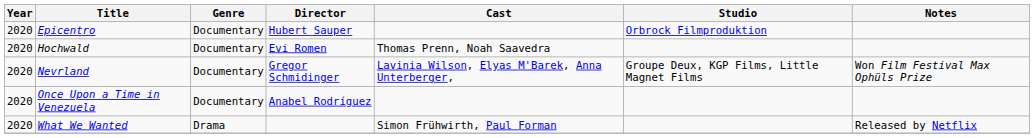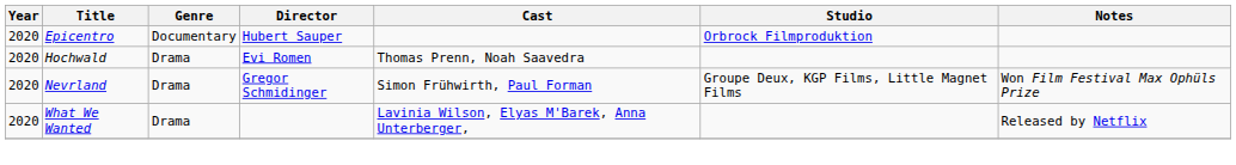 <table class="wikitable">
 <tr>
 <th>Year</th>
 <th>Title</th>
 <th>Genre</th>
 <th>Director</th>
 <th>Cast</th>
 <th>Studio</th>
 <th>Notes</th>
 </tr>
 <tr>
 <td>2020</td>
 <td><em><a href='#'>Epicentro</a></em></td>
 <td>Documentary</td>
 <td><a href='#'>Hubert Sauper</a></td>
 <td></td>
 <td><a href='#'>Orbrock Filmproduktion</a></td>
 <td></td>
 </tr>
 <tr>
 <td>2020</td>
 <td><em>Hochwald</em></td>
-<td>Documentary</td>
+<td>Drama</td>
 <td><a href='#'>Evi Romen</a></td>
 <td>Thomas Prenn, Noah Saavedra</td>
 <td></td>
 <td></td>
 </tr>
 <tr>
 <td>2020</td>
 <td><em><a href='#'>Nevrland</a></em></td>
-<td>Documentary</td>
+<td>Drama</td>
 <td><a href='#'>Gregor Schmidinger</a></td>
-<td><a href='#'>Lavinia Wilson</a>, <a href='#'>Elyas M'Barek</a>, <a href='#'>Anna Unterberger</a>, </td>
+<td>Simon Frühwirth, <a href='#'>Paul Forman</a></td>
 <td>Groupe Deux, KGP Films, Little Magnet Films</td>
 <td>Won <em>Film Festival Max Ophüls Prize</em></td>
-</tr>
-<tr>
-<td>2020</td>
-<td><em><a href='#'>Once Upon a Time in Venezuela</a></em></td>
-<td>Documentary</td>
-<td><a href='#'>Anabel Rodríguez</a></td>
-<td></td>
-<td></td>
-<td></td>
 </tr>
 <tr>
 <td>2020</td>
 <td><em><a href='#'>What We Wanted</a></em></td>
 <td>Drama</td>
 <td></td>
-<td>Simon Frühwirth, <a href='#'>Paul Forman</a></td>
+<td><a href='#'>Lavinia Wilson</a>, <a href='#'>Elyas M'Barek</a>, <a href='#'>Anna Unterberger</a>, </td>
 <td></td>
 <td>Released by <a href='#'>Netflix</a></td>
 </tr>
 <tr>
 </tr>
 </table>
